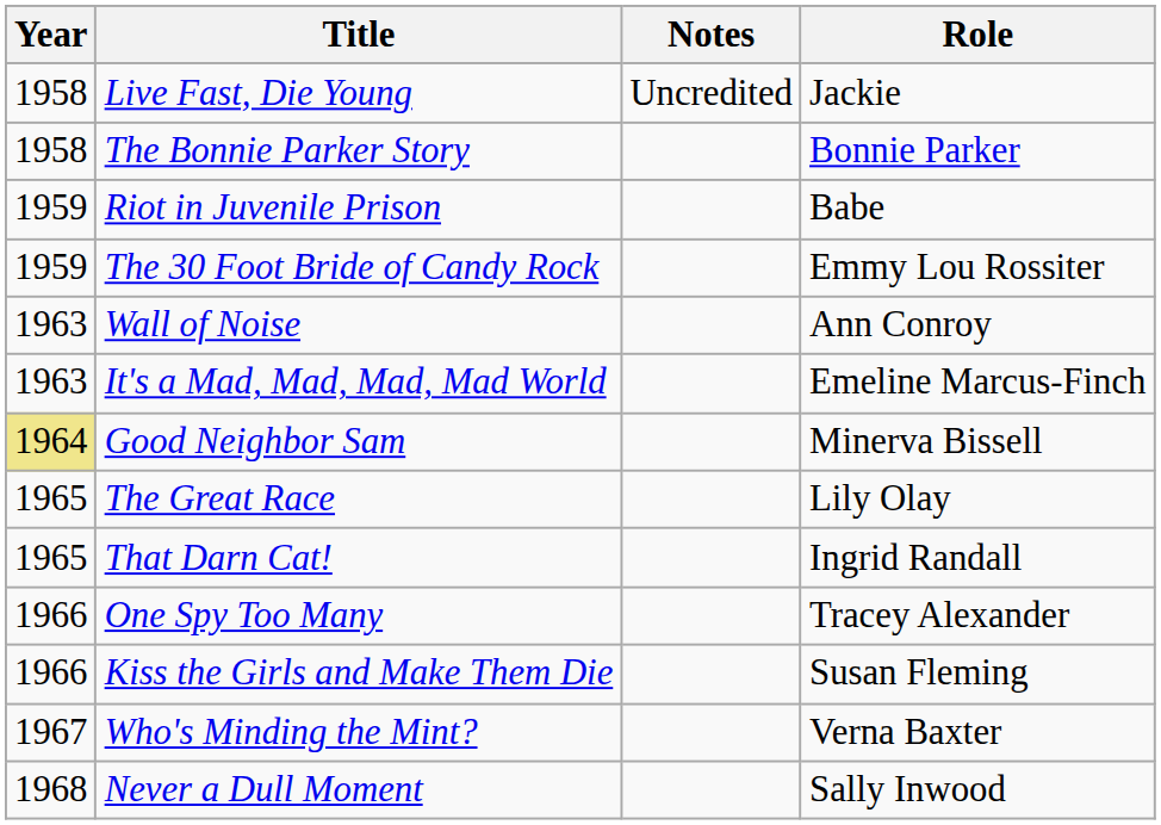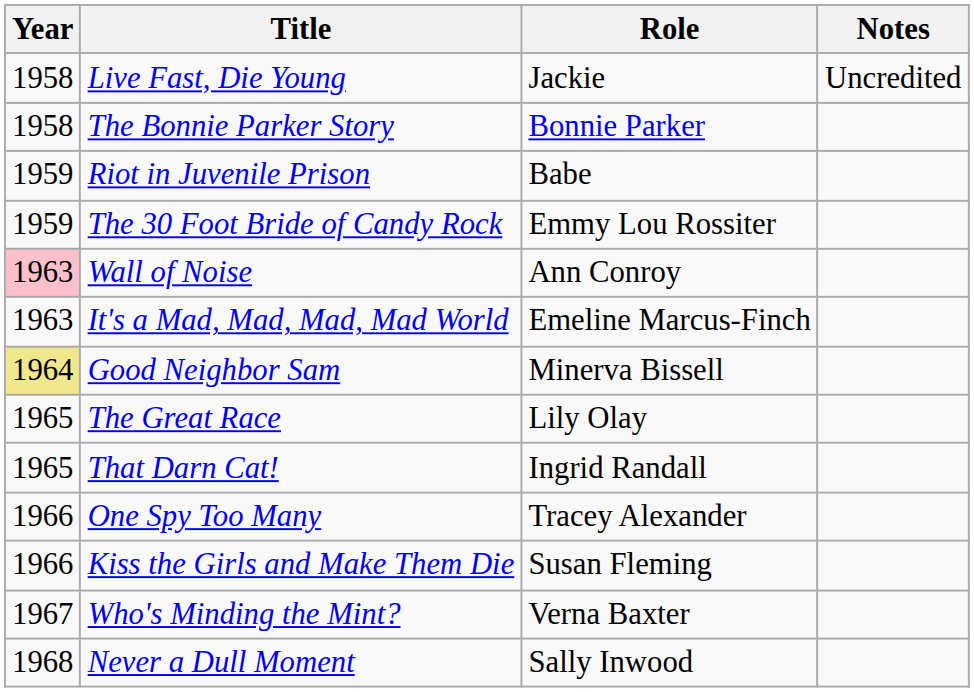 <table class="wikitable sortable">
 <tr>
 <th>Year</th>
 <th>Title</th>
+<th>Role</th>
 <th class="unsortable">Notes</th>
-<th>Role</th>
 </tr>
 <tr>
 <td>1958</td>
 <td><em><a href='#'>Live Fast, Die Young</a></em></td>
+<td>Jackie</td>
 <td>Uncredited</td>
-<td>Jackie</td>
 </tr>
 <tr>
 <td>1958</td>
 <td><em><a href='#'>The Bonnie Parker Story</a></em></td>
+<td><a href='#'>Bonnie Parker</a></td>
 <td></td>
-<td><a href='#'>Bonnie Parker</a></td>
 </tr>
 <tr>
 <td>1959</td>
 <td><em><a href='#'>Riot in Juvenile Prison</a></em></td>
+<td>Babe</td>
 <td></td>
-<td>Babe</td>
 </tr>
 <tr>
 <td>1959</td>
 <td><em><a href='#'>The 30 Foot Bride of Candy Rock</a></em></td>
+<td>Emmy Lou Rossiter</td>
 <td></td>
-<td>Emmy Lou Rossiter</td>
 </tr>
 <tr>
-<td>1963</td>
+<td style="background: pink;">1963</td>
 <td><em><a href='#'>Wall of Noise</a></em></td>
+<td>Ann Conroy</td>
 <td></td>
-<td>Ann Conroy</td>
 </tr>
 <tr>
 <td>1963</td>
 <td><em><a href='#'>It's a Mad, Mad, Mad, Mad World</a></em></td>
+<td>Emeline Marcus-Finch</td>
 <td></td>
-<td>Emeline Marcus-Finch</td>
 </tr>
 <tr>
 <td style="background: khaki;">1964</td>
 <td><em><a href='#'>Good Neighbor Sam</a></em></td>
+<td>Minerva Bissell</td>
 <td></td>
-<td>Minerva Bissell</td>
 </tr>
 <tr>
 <td>1965</td>
 <td><em><a href='#'>The Great Race</a></em></td>
+<td>Lily Olay</td>
 <td></td>
-<td>Lily Olay</td>
 </tr>
 <tr>
 <td>1965</td>
 <td><em><a href='#'>That Darn Cat!</a></em></td>
+<td>Ingrid Randall</td>
 <td></td>
-<td>Ingrid Randall</td>
 </tr>
 <tr>
 <td>1966</td>
 <td><em><a href='#'>One Spy Too Many</a></em></td>
+<td>Tracey Alexander</td>
 <td></td>
-<td>Tracey Alexander</td>
 </tr>
 <tr>
 <td>1966</td>
 <td><em><a href='#'>Kiss the Girls and Make Them Die</a></em></td>
+<td>Susan Fleming</td>
 <td></td>
-<td>Susan Fleming</td>
 </tr>
 <tr>
 <td>1967</td>
 <td><em><a href='#'>Who's Minding the Mint?</a></em></td>
+<td>Verna Baxter</td>
 <td></td>
-<td>Verna Baxter</td>
 </tr>
 <tr>
 <td>1968</td>
 <td><em><a href='#'>Never a Dull Moment</a></em></td>
+<td>Sally Inwood</td>
 <td></td>
-<td>Sally Inwood</td>
 </tr>
 </table>
